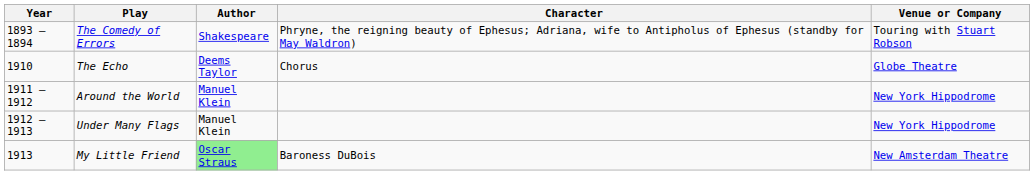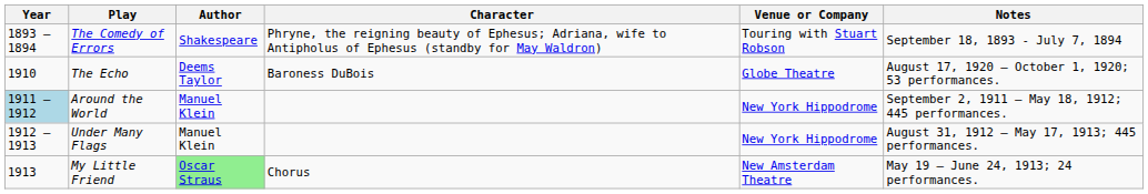 <table class="wikitable sortable">
 <tr>
 <th>Year</th>
 <th>Play</th>
 <th>Author</th>
 <th>Character</th>
 <th>Venue or Company</th>
+<th class="unsortable">Notes</th>
 </tr>
 <tr>
 <td>1893 – 1894</td>
 <td><em><a href='#'>The Comedy of Errors</a></em></td>
 <td><a href='#'>Shakespeare</a></td>
 <td>Phryne, the reigning beauty of Ephesus; Adriana, wife to Antipholus of Ephesus (standby for <a href='#'>May Waldron</a>)</td>
 <td>Touring with <a href='#'>Stuart Robson</a></td>
+<td>September 18, 1893 - July 7, 1894</td>
 </tr>
 <tr>
 <td>1910</td>
 <td><em>The Echo</em></td>
 <td><a href='#'>Deems Taylor</a></td>
-<td>Chorus</td>
+<td>Baroness DuBois</td>
 <td><a href='#'>Globe Theatre</a></td>
+<td>August 17, 1920 – October 1, 1920; 53 performances.</td>
 </tr>
 <tr>
-<td>1911 – 1912</td>
+<td style="background: lightblue;">1911 – 1912</td>
 <td><em>Around the World</em></td>
 <td><a href='#'>Manuel Klein</a></td>
 <td></td>
 <td><a href='#'>New York Hippodrome</a></td>
+<td>September 2, 1911 – May 18, 1912; 445 performances.</td>
 </tr>
 <tr>
 <td>1912 – 1913</td>
 <td><em>Under Many Flags</em></td>
 <td>Manuel Klein</td>
 <td></td>
 <td><a href='#'>New York Hippodrome</a></td>
+<td>August 31, 1912 – May 17, 1913; 445 performances.</td>
 </tr>
 <tr>
 <td>1913</td>
 <td><em>My Little Friend</em></td>
 <td style="background: lightgreen;"><a href='#'>Oscar Straus</a></td>
-<td>Baroness DuBois</td>
+<td>Chorus</td>
 <td><a href='#'>New Amsterdam Theatre</a></td>
+<td>May 19 – June 24, 1913; 24 performances.</td>
 </tr>
 </table>
